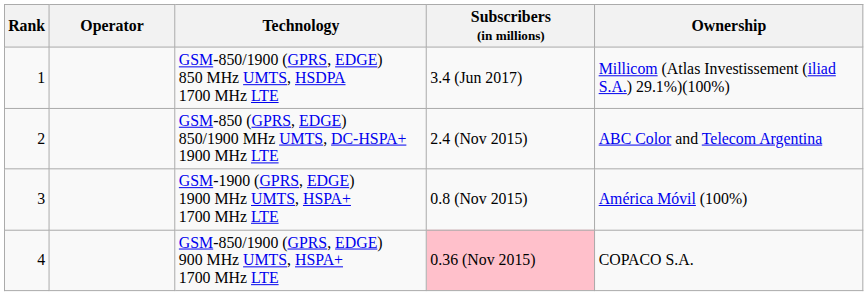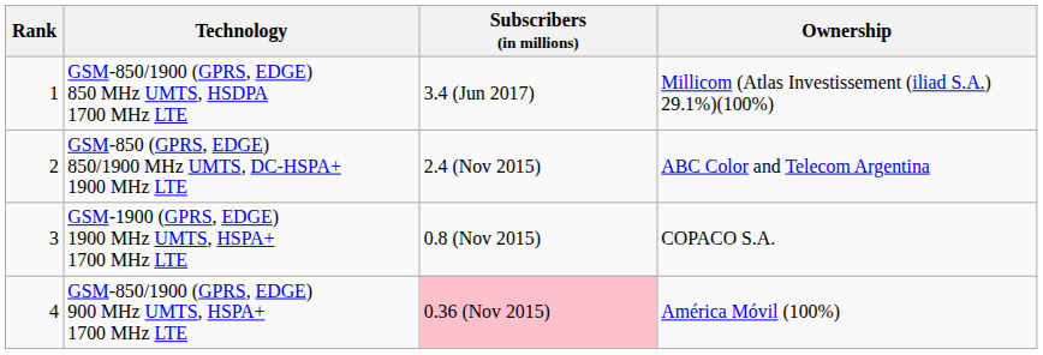 <table class="wikitable">
 <tr>
 <th style="width:3%;">Rank</th>
-<th style="width:15%;">Operator</th>
 <th style="width:30%;">Technology</th>
 <th style="width:20%;">Subscribers<br><small>(in millions)</small></th>
 <th style="width:32%;">Ownership</th>
 </tr>
 <tr>
 <td align=right>1</td>
-<td></td>
 <td><a href='#'>GSM</a>-850/1900 (<a href='#'>GPRS</a>, <a href='#'>EDGE</a>)<br>850 MHz <a href='#'>UMTS</a>, <a href='#'>HSDPA</a><br>1700 MHz <a href='#'>LTE</a></td>
 <td>3.4 (Jun 2017)</td>
 <td><a href='#'>Millicom</a> (Atlas Investissement (<a href='#'>iliad S.A.</a>) 29.1%)(100%)</td>
 </tr>
 <tr>
 <td align=right>2</td>
-<td></td>
 <td><a href='#'>GSM</a>-850 (<a href='#'>GPRS</a>, <a href='#'>EDGE</a>)<br>850/1900 MHz <a href='#'>UMTS</a>, <a href='#'>DC-HSPA+</a><br>1900 MHz <a href='#'>LTE</a></td>
 <td>2.4 (Nov 2015)</td>
 <td><a href='#'>ABC Color</a> and <a href='#'>Telecom Argentina</a></td>
 </tr>
 <tr>
 <td align=right>3</td>
-<td></td>
 <td><a href='#'>GSM</a>-1900 (<a href='#'>GPRS</a>, <a href='#'>EDGE</a>)<br>1900 MHz <a href='#'>UMTS</a>, <a href='#'>HSPA+</a><br>1700 MHz <a href='#'>LTE</a></td>
 <td>0.8 (Nov 2015)</td>
-<td><a href='#'>América Móvil</a> (100%)</td>
+<td>COPACO S.A.</td>
 </tr>
 <tr>
 <td align=right>4</td>
-<td></td>
 <td><a href='#'>GSM</a>-850/1900 (<a href='#'>GPRS</a>, <a href='#'>EDGE</a>)<br>900 MHz <a href='#'>UMTS</a>, <a href='#'>HSPA+</a> <br>1700 MHz <a href='#'>LTE</a></td>
 <td style="background: pink;">0.36 (Nov 2015)</td>
-<td>COPACO S.A.</td>
+<td><a href='#'>América Móvil</a> (100%)</td>
 </tr>
 </table>
